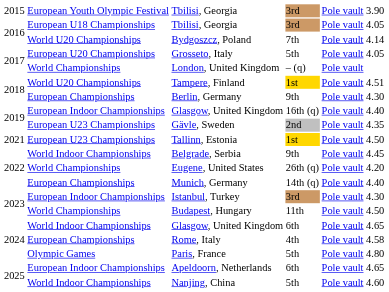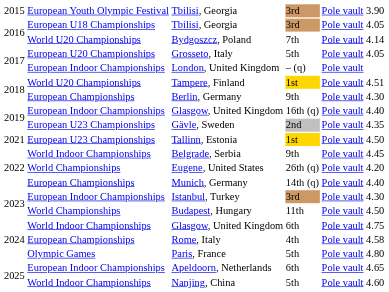 <table>
 <tr>
 <td>2015</td>
 <td><a href='#'>European Youth Olympic Festival</a></td>
 <td><a href='#'>Tbilisi</a>, Georgia</td>
 <td bgcolor=cc9966>3rd</td>
 <td><a href='#'>Pole vault</a></td>
 <td>3.90</td>
 </tr>
 <tr>
 <td rowspan=2>2016</td>
 <td><a href='#'>European U18 Championships</a></td>
 <td><a href='#'>Tbilisi</a>, Georgia</td>
 <td bgcolor=cc9966>3rd</td>
 <td><a href='#'>Pole vault</a></td>
 <td>4.05</td>
 </tr>
 <tr>
 <td><a href='#'>World U20 Championships</a></td>
 <td><a href='#'>Bydgoszcz</a>, Poland</td>
 <td>7th</td>
 <td><a href='#'>Pole vault</a></td>
 <td>4.14</td>
 </tr>
 <tr>
 <td rowspan=2>2017</td>
 <td><a href='#'>European U20 Championships</a></td>
 <td><a href='#'>Grosseto</a>, Italy</td>
 <td>5th</td>
 <td><a href='#'>Pole vault</a></td>
 <td>4.05</td>
 </tr>
 <tr>
-<td><a href='#'>World Championships</a></td>
+<td><a href='#'>European Indoor Championships</a></td>
 <td><a href='#'>London</a>, United Kingdom</td>
 <td>– (q)</td>
 <td><a href='#'>Pole vault</a></td>
 <td></td>
 </tr>
 <tr>
 <td rowspan=2>2018</td>
 <td><a href='#'>World U20 Championships</a></td>
 <td><a href='#'>Tampere</a>, Finland</td>
 <td bgcolor=gold>1st</td>
 <td><a href='#'>Pole vault</a></td>
 <td>4.51 </td>
 </tr>
 <tr>
 <td><a href='#'>European Championships</a></td>
 <td><a href='#'>Berlin</a>, Germany</td>
 <td>9th</td>
 <td><a href='#'>Pole vault</a></td>
 <td>4.30</td>
 </tr>
 <tr>
 <td rowspan=2>2019</td>
 <td><a href='#'>European Indoor Championships</a></td>
 <td><a href='#'>Glasgow</a>, United Kingdom</td>
 <td>16th (q)</td>
 <td><a href='#'>Pole vault</a></td>
 <td>4.40</td>
 </tr>
 <tr>
 <td><a href='#'>European U23 Championships</a></td>
 <td><a href='#'>Gävle</a>, Sweden</td>
 <td bgcolor=silver>2nd</td>
 <td><a href='#'>Pole vault</a></td>
 <td>4.35</td>
 </tr>
 <tr>
 <td>2021</td>
 <td><a href='#'>European U23 Championships</a></td>
 <td><a href='#'>Tallinn</a>, Estonia</td>
 <td bgcolor=gold>1st</td>
 <td><a href='#'>Pole vault</a></td>
 <td>4.50 </td>
 </tr>
 <tr>
 <td rowspan=3>2022</td>
 <td><a href='#'>World Indoor Championships</a></td>
 <td><a href='#'>Belgrade</a>, Serbia</td>
 <td>9th</td>
 <td><a href='#'>Pole vault</a></td>
 <td>4.45</td>
 </tr>
 <tr>
 <td><a href='#'>World Championships</a></td>
 <td><a href='#'>Eugene</a>, United States</td>
 <td>26th (q)</td>
 <td><a href='#'>Pole vault</a></td>
 <td>4.20</td>
 </tr>
 <tr>
 <td><a href='#'>European Championships</a></td>
 <td><a href='#'>Munich</a>, Germany</td>
 <td>14th (q)</td>
 <td><a href='#'>Pole vault</a></td>
 <td>4.40</td>
 </tr>
 <tr>
 <td rowspan=2>2023</td>
 <td><a href='#'>European Indoor Championships</a></td>
 <td><a href='#'>Istanbul</a>, Turkey</td>
 <td bgcolor=cc9966>3rd</td>
 <td><a href='#'>Pole vault</a></td>
 <td>4.30</td>
 </tr>
 <tr>
 <td><a href='#'>World Championships</a></td>
 <td><a href='#'>Budapest</a>, Hungary</td>
 <td>11th</td>
 <td><a href='#'>Pole vault</a></td>
 <td>4.50</td>
 </tr>
 <tr>
 <td rowspan=3>2024</td>
 <td><a href='#'>World Indoor Championships</a></td>
 <td><a href='#'>Glasgow</a>, United Kingdom</td>
 <td>6th</td>
 <td><a href='#'>Pole vault</a></td>
-<td>4.65</td>
+<td>4.75</td>
 </tr>
 <tr>
 <td><a href='#'>European Championships</a></td>
 <td><a href='#'>Rome</a>, Italy</td>
 <td>4th</td>
 <td><a href='#'>Pole vault</a></td>
 <td>4.58</td>
 </tr>
 <tr>
 <td><a href='#'>Olympic Games</a></td>
 <td><a href='#'>Paris</a>, France</td>
 <td>5th</td>
 <td><a href='#'>Pole vault</a></td>
 <td>4.80 </td>
 </tr>
 <tr>
 <td rowspan=2>2025</td>
 <td><a href='#'>European Indoor Championships</a></td>
 <td><a href='#'>Apeldoorn</a>, Netherlands</td>
 <td>6th</td>
 <td><a href='#'>Pole vault</a></td>
 <td>4.65</td>
 </tr>
 <tr>
 <td><a href='#'>World Indoor Championships</a></td>
 <td><a href='#'>Nanjing</a>, China</td>
 <td>5th</td>
 <td><a href='#'>Pole vault</a></td>
 <td>4.60</td>
 </tr>
 </table>
